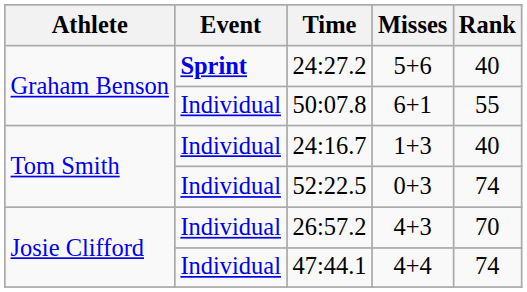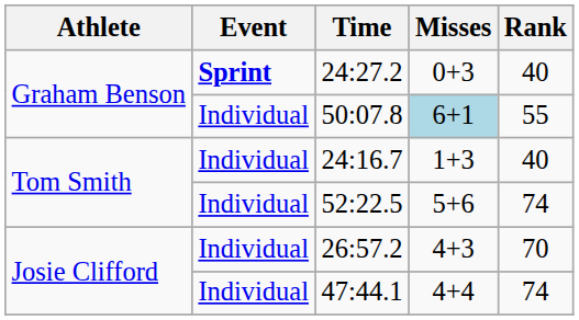 <table class="wikitable" style="font-size:90%; text-align:center;">
 <tr>
 <th>Athlete</th>
 <th>Event</th>
 <th>Time</th>
 <th>Misses</th>
 <th>Rank</th>
 </tr>
 <tr>
 <td rowspan=2 align=left><a href='#'>Graham Benson</a></td>
 <td align=left><strong><a href='#'>Sprint</a></strong></td>
 <td>24:27.2</td>
-<td>5+6</td>
+<td>0+3</td>
 <td>40</td>
 </tr>
 <tr>
 <td align=left><a href='#'>Individual</a></td>
 <td>50:07.8</td>
-<td>6+1</td>
+<td style="background: lightblue;">6+1</td>
 <td>55</td>
 </tr>
 <tr>
 <td rowspan=2 align=left><a href='#'>Tom Smith</a></td>
 <td align=left><a href='#'>Individual</a></td>
 <td>24:16.7</td>
 <td>1+3</td>
 <td>40</td>
 </tr>
 <tr>
 <td align=left><a href='#'>Individual</a></td>
 <td>52:22.5</td>
-<td>0+3</td>
+<td>5+6</td>
 <td>74</td>
 </tr>
 <tr>
 <td rowspan=2 align=left><a href='#'>Josie Clifford</a></td>
 <td align=left><a href='#'>Individual</a></td>
 <td>26:57.2</td>
 <td>4+3</td>
 <td>70</td>
 </tr>
 <tr>
 <td align=left><a href='#'>Individual</a></td>
 <td>47:44.1</td>
 <td>4+4</td>
 <td>74</td>
 </tr>
 </table>
